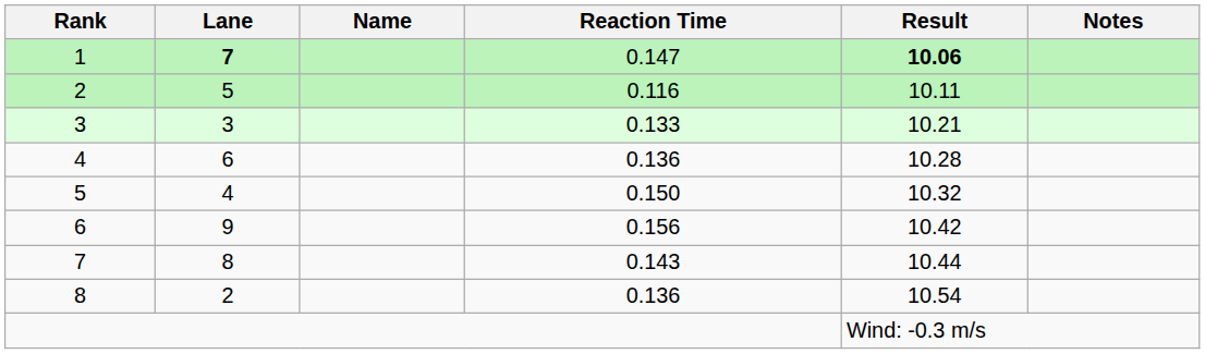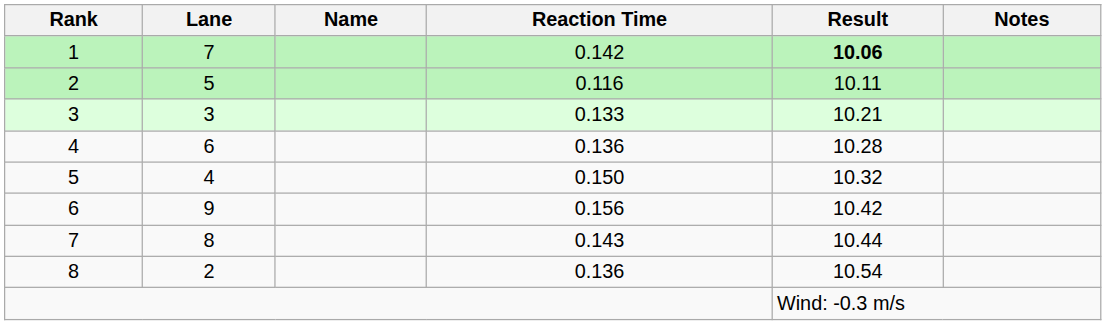 <table class="wikitable sortable" style="text-align:center;width: 70%">
 <tr>
 <th>Rank</th>
 <th>Lane</th>
 <th>Name</th>
 <th>Reaction Time</th>
 <th>Result</th>
 <th>Notes</th>
 </tr>
 <tr bgcolor=bbf3bb>
 <td>1</td>
-<td><strong>7</strong></td>
+<td>7</td>
 <td align="left"></td>
-<td>0.147</td>
+<td>0.142</td>
 <td><strong>10.06</strong></td>
 <td></td>
 </tr>
 <tr bgcolor=bbf3bb>
 <td>2</td>
 <td>5</td>
 <td align="left"></td>
 <td>0.116</td>
 <td>10.11</td>
 <td></td>
 </tr>
 <tr bgcolor=ddffdd>
 <td>3</td>
 <td>3</td>
 <td align="left"></td>
 <td>0.133</td>
 <td>10.21</td>
 <td></td>
 </tr>
 <tr>
 <td>4</td>
 <td>6</td>
 <td align="left"></td>
 <td>0.136</td>
 <td>10.28</td>
 <td></td>
 </tr>
 <tr>
 <td>5</td>
 <td>4</td>
 <td align="left"></td>
 <td>0.150</td>
 <td>10.32</td>
 <td></td>
 </tr>
 <tr>
 <td>6</td>
 <td>9</td>
 <td align="left"></td>
 <td>0.156</td>
 <td>10.42</td>
 <td></td>
 </tr>
 <tr>
 <td>7</td>
 <td>8</td>
 <td align="left"></td>
 <td>0.143</td>
 <td>10.44</td>
 <td></td>
 </tr>
 <tr>
 <td>8</td>
 <td>2</td>
 <td align="left"></td>
 <td>0.136</td>
 <td>10.54</td>
 <td></td>
 </tr>
 <tr class="sortbottom">
 <td colspan=4></td>
 <td colspan="2" style="text-align:left;">Wind: -0.3 m/s</td>
 </tr>
 </table>
